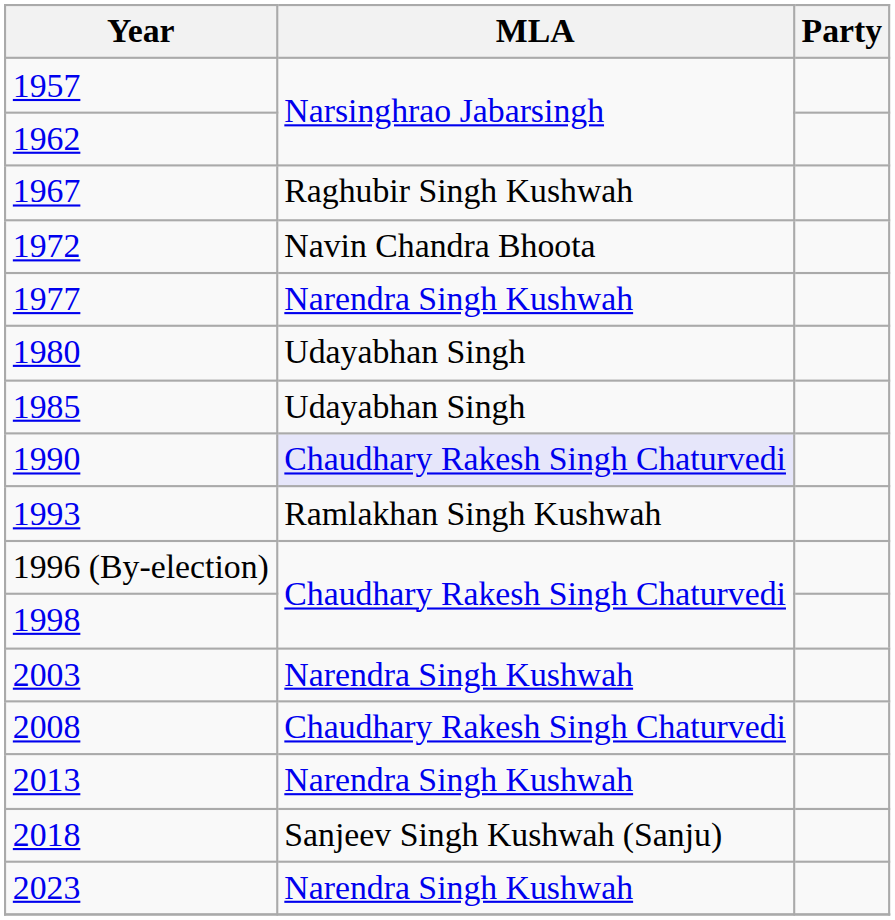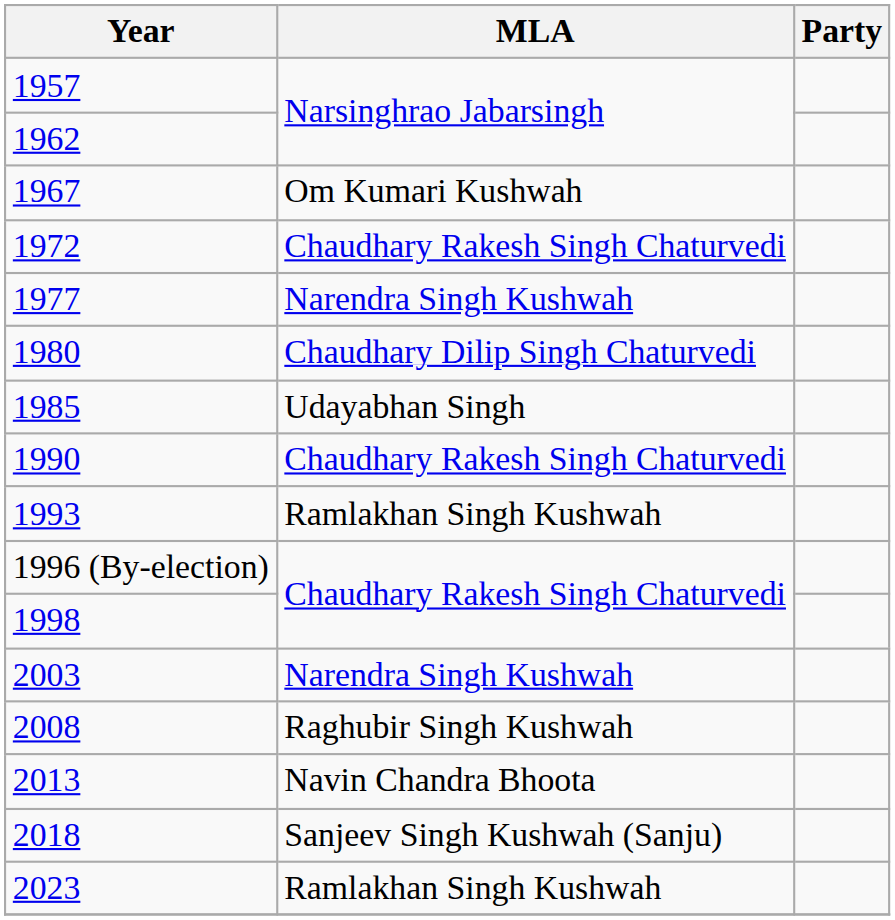 <table class="wikitable sortable">
 <tr>
 <th>Year</th>
 <th>MLA</th>
 <th colspan=2>Party</th>
 </tr>
 <tr>
 <td><a href='#'>1957</a></td>
 <td rowspan=2><a href='#'>Narsinghrao Jabarsingh</a></td>
 <td></td>
 </tr>
 <tr>
 <td><a href='#'>1962</a></td>
 </tr>
 <tr>
 <td><a href='#'>1967</a></td>
-<td>Raghubir Singh Kushwah</td>
+<td>Om Kumari Kushwah</td>
 <td></td>
 </tr>
 <tr>
 <td><a href='#'>1972</a></td>
-<td>Navin Chandra Bhoota</td>
+<td><a href='#'>Chaudhary Rakesh Singh Chaturvedi</a></td>
 <td></td>
 </tr>
 <tr>
 <td><a href='#'>1977</a></td>
 <td><a href='#'>Narendra Singh Kushwah</a></td>
 <td></td>
 </tr>
 <tr>
 <td><a href='#'>1980</a></td>
-<td>Udayabhan Singh</td>
+<td><a href='#'>Chaudhary Dilip Singh Chaturvedi</a></td>
 <td></td>
 </tr>
 <tr>
 <td><a href='#'>1985</a></td>
 <td>Udayabhan Singh</td>
 <td></td>
 </tr>
 <tr>
 <td><a href='#'>1990</a></td>
-<td style="background: lavender;"><a href='#'>Chaudhary Rakesh Singh Chaturvedi</a></td>
+<td><a href='#'>Chaudhary Rakesh Singh Chaturvedi</a></td>
 </tr>
 <tr>
 <td><a href='#'>1993</a></td>
 <td>Ramlakhan Singh Kushwah</td>
 <td></td>
 </tr>
 <tr>
 <td>1996 (By-election)</td>
 <td rowspan=2><a href='#'>Chaudhary Rakesh Singh Chaturvedi</a></td>
 <td></td>
 </tr>
 <tr>
 <td><a href='#'>1998</a></td>
 </tr>
 <tr>
 <td><a href='#'>2003</a></td>
 <td><a href='#'>Narendra Singh Kushwah</a></td>
 <td></td>
 </tr>
 <tr>
 <td><a href='#'>2008</a></td>
-<td><a href='#'>Chaudhary Rakesh Singh Chaturvedi</a></td>
+<td>Raghubir Singh Kushwah</td>
 <td></td>
 </tr>
 <tr>
 <td><a href='#'>2013</a></td>
-<td><a href='#'>Narendra Singh Kushwah</a></td>
+<td>Navin Chandra Bhoota</td>
 <td></td>
 </tr>
 <tr>
 <td><a href='#'>2018</a></td>
 <td>Sanjeev Singh Kushwah (Sanju)</td>
 <td></td>
 </tr>
 <tr>
 <td><a href='#'>2023</a></td>
-<td><a href='#'>Narendra Singh Kushwah</a></td>
+<td>Ramlakhan Singh Kushwah</td>
 <td></td>
 </tr>
 <tr>
 </tr>
 </table>
